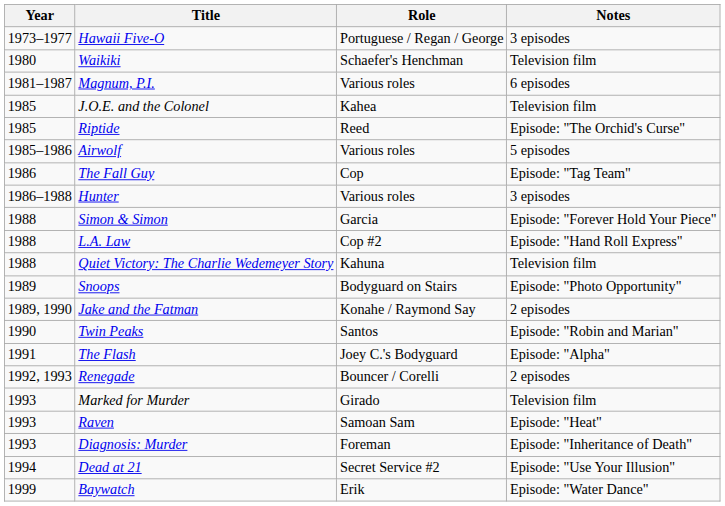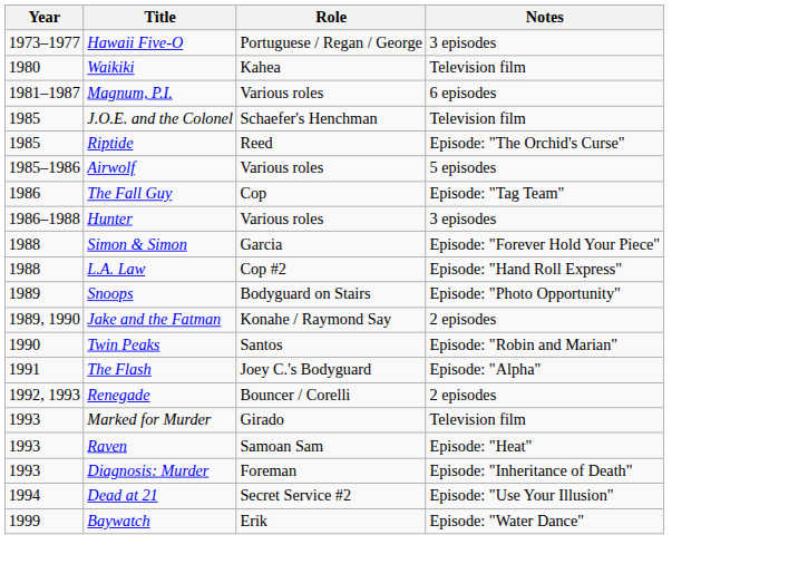 <table class="wikitable sortable">
 <tr>
 <th>Year</th>
 <th>Title</th>
 <th>Role</th>
 <th>Notes</th>
 </tr>
 <tr>
 <td>1973–1977</td>
 <td><a href='#'><em>Hawaii Five-O</em></a></td>
 <td>Portuguese / Regan / George</td>
 <td>3 episodes</td>
 </tr>
 <tr>
 <td>1980</td>
 <td><a href='#'><em>Waikiki</em></a></td>
-<td>Schaefer's Henchman</td>
+<td>Kahea</td>
 <td>Television film</td>
 </tr>
 <tr>
 <td>1981–1987</td>
 <td><em><a href='#'>Magnum, P.I.</a></em></td>
 <td>Various roles</td>
 <td>6 episodes</td>
 </tr>
 <tr>
 <td>1985</td>
 <td><em>J.O.E. and the Colonel</em></td>
-<td>Kahea</td>
+<td>Schaefer's Henchman</td>
 <td>Television film</td>
 </tr>
 <tr>
 <td>1985</td>
 <td><a href='#'><em>Riptide</em></a></td>
 <td>Reed</td>
 <td>Episode: "The Orchid's Curse"</td>
 </tr>
 <tr>
 <td>1985–1986</td>
 <td><em><a href='#'>Airwolf</a></em></td>
 <td>Various roles</td>
 <td>5 episodes</td>
 </tr>
 <tr>
 <td>1986</td>
 <td><em><a href='#'>The Fall Guy</a></em></td>
 <td>Cop</td>
 <td>Episode: "Tag Team"</td>
 </tr>
 <tr>
 <td>1986–1988</td>
 <td><a href='#'><em>Hunter</em></a></td>
 <td>Various roles</td>
 <td>3 episodes</td>
 </tr>
 <tr>
 <td>1988</td>
 <td><em><a href='#'>Simon & Simon</a></em></td>
 <td>Garcia</td>
 <td>Episode: "Forever Hold Your Piece"</td>
 </tr>
 <tr>
 <td>1988</td>
 <td><em><a href='#'>L.A. Law</a></em></td>
 <td>Cop #2</td>
 <td>Episode: "Hand Roll Express"</td>
-</tr>
-<tr>
-<td>1988</td>
-<td><em><a href='#'>Quiet Victory: The Charlie Wedemeyer Story</a></em></td>
-<td>Kahuna</td>
-<td>Television film</td>
 </tr>
 <tr>
 <td>1989</td>
 <td><a href='#'><em>Snoops</em></a></td>
 <td>Bodyguard on Stairs</td>
 <td>Episode: "Photo Opportunity"</td>
 </tr>
 <tr>
 <td>1989, 1990</td>
 <td><em><a href='#'>Jake and the Fatman</a></em></td>
 <td>Konahe / Raymond Say</td>
 <td>2 episodes</td>
 </tr>
 <tr>
 <td>1990</td>
 <td><em><a href='#'>Twin Peaks</a></em></td>
 <td>Santos</td>
 <td>Episode: "Robin and Marian"</td>
 </tr>
 <tr>
 <td>1991</td>
 <td><a href='#'><em>The Flash</em></a></td>
 <td>Joey C.'s Bodyguard</td>
 <td>Episode: "Alpha"</td>
 </tr>
 <tr>
 <td>1992, 1993</td>
 <td><a href='#'><em>Renegade</em></a></td>
 <td>Bouncer / Corelli</td>
 <td>2 episodes</td>
 </tr>
 <tr>
 <td>1993</td>
 <td><em>Marked for Murder</em></td>
 <td>Girado</td>
 <td>Television film</td>
 </tr>
 <tr>
 <td>1993</td>
 <td><a href='#'><em>Raven</em></a></td>
 <td>Samoan Sam</td>
 <td>Episode: "Heat"</td>
 </tr>
 <tr>
 <td>1993</td>
 <td><em><a href='#'>Diagnosis: Murder</a></em></td>
 <td>Foreman</td>
 <td>Episode: "Inheritance of Death"</td>
 </tr>
 <tr>
 <td>1994</td>
 <td><em><a href='#'>Dead at 21</a></em></td>
 <td>Secret Service #2</td>
 <td>Episode: "Use Your Illusion"</td>
 </tr>
 <tr>
 <td>1999</td>
 <td><em><a href='#'>Baywatch</a></em></td>
 <td>Erik</td>
 <td>Episode: "Water Dance"</td>
 </tr>
 </table>
